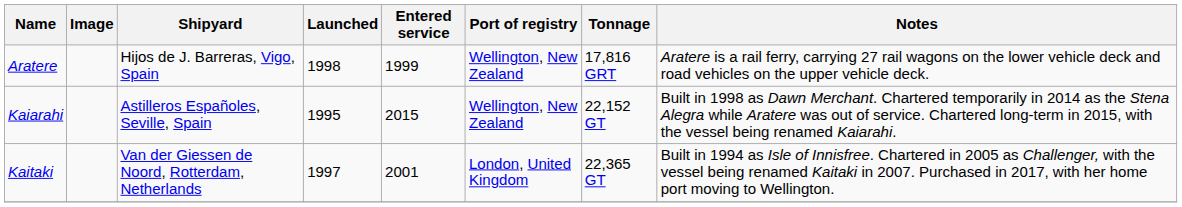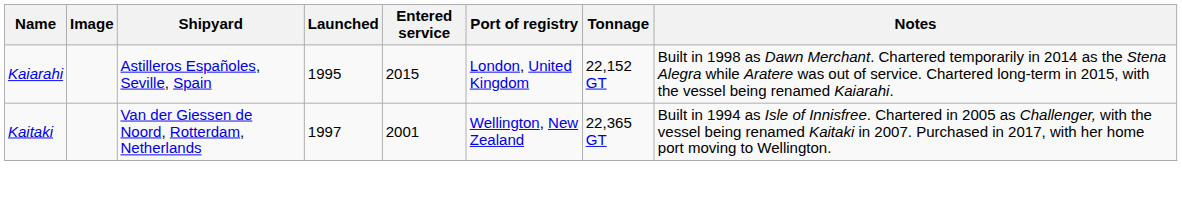 <table class="wikitable sortable">
 <tr>
 <th>Name</th>
 <th>Image</th>
 <th>Shipyard</th>
 <th>Launched</th>
 <th>Entered service</th>
 <th>Port of registry</th>
 <th>Tonnage</th>
 <th>Notes</th>
 </tr>
 <tr>
-<td><a href='#'><em>Aratere</em></a></td>
-<td></td>
-<td> Hijos de J. Barreras, <a href='#'>Vigo</a>, <a href='#'>Spain</a></td>
-<td>1998</td>
-<td>1999</td>
-<td> <a href='#'>Wellington</a>, <a href='#'>New Zealand</a></td>
-<td>17,816 <a href='#'>GRT</a></td>
-<td><em>Aratere</em> is a rail ferry, carrying 27 rail wagons on the lower vehicle deck and road vehicles on the upper vehicle deck.</td>
-</tr>
-<tr>
 <td><a href='#'><em>Kaiarahi</em></a></td>
 <td></td>
 <td> <a href='#'>Astilleros Españoles</a>, <a href='#'>Seville</a>, <a href='#'>Spain</a></td>
 <td>1995</td>
 <td>2015</td>
-<td> <a href='#'>Wellington</a>, <a href='#'>New Zealand</a></td>
+<td> <a href='#'>London</a>, <a href='#'>United Kingdom</a></td>
 <td>22,152 <a href='#'>GT</a></td>
 <td>Built in 1998 as <em>Dawn Merchant</em>. Chartered temporarily in 2014 as the <em>Stena Alegra</em> while <em>Aratere</em> was out of service. Chartered long-term in 2015, with the vessel being renamed <em>Kaiarahi</em>.</td>
 </tr>
 <tr>
 <td><a href='#'><em>Kaitaki</em></a></td>
 <td></td>
 <td> <a href='#'>Van der Giessen de Noord</a>, <a href='#'>Rotterdam</a>, <a href='#'>Netherlands</a></td>
 <td>1997</td>
 <td>2001</td>
-<td> <a href='#'>London</a>, <a href='#'>United Kingdom</a></td>
+<td> <a href='#'>Wellington</a>, <a href='#'>New Zealand</a></td>
 <td>22,365 <a href='#'>GT</a></td>
 <td>Built in 1994 as <em>Isle of Innisfree</em>. Chartered in 2005 as <em>Challenger,</em> with the vessel being renamed <em>Kaitaki</em> in 2007. Purchased in 2017, with her home port moving to Wellington.</td>
 </tr>
 <tr>
 </tr>
 </table>
